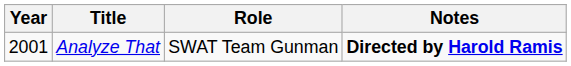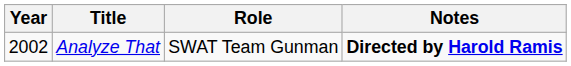 <table class="wikitable sortable">
 <tr>
 <th>Year</th>
 <th>Title</th>
 <th>Role</th>
 <th>Notes</th>
 </tr>
 <tr>
-<td>2001</td>
+<td>2002</td>
 <td><em><a href='#'>Analyze That</a></em></td>
 <td>SWAT Team Gunman</td>
 <td><strong>Directed by <a href='#'>Harold Ramis</a></strong></td>
 </tr>
 </table>
